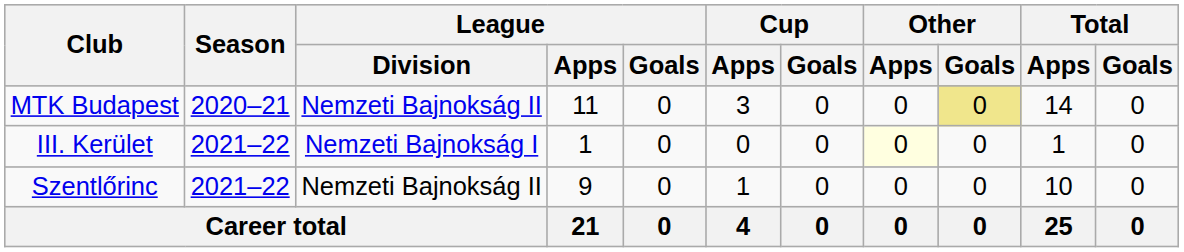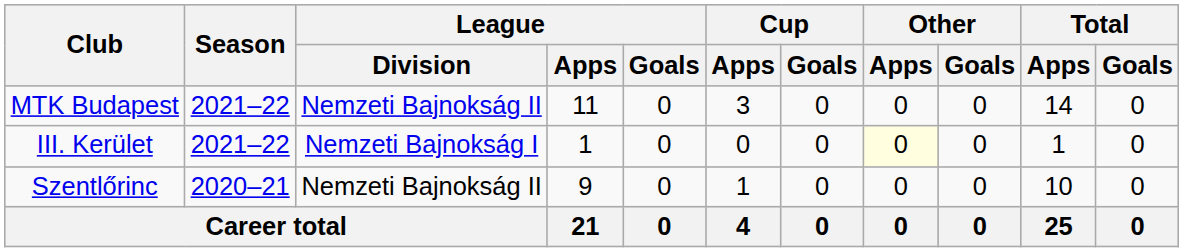 <table class="wikitable" style="text-align:center">
 <tr>
 <th rowspan="2">Club</th>
 <th rowspan="2">Season</th>
 <th colspan="3">League</th>
 <th colspan="2">Cup</th>
 <th colspan="2">Other</th>
 <th colspan="2">Total</th>
 </tr>
 <tr>
 <th>Division</th>
 <th>Apps</th>
 <th>Goals</th>
 <th>Apps</th>
 <th>Goals</th>
 <th>Apps</th>
 <th>Goals</th>
 <th>Apps</th>
 <th>Goals</th>
 </tr>
 <tr>
 <td><a href='#'>MTK Budapest</a></td>
-<td><a href='#'>2020–21</a></td>
+<td><a href='#'>2021–22</a></td>
 <td rowspan="1"><a href='#'>Nemzeti Bajnokság II</a></td>
 <td>11</td>
 <td>0</td>
 <td>3</td>
 <td>0</td>
 <td>0</td>
-<td style="background: khaki;">0</td>
+<td>0</td>
 <td>14</td>
 <td>0</td>
 </tr>
 <tr>
 <td><a href='#'>III. Kerület</a></td>
 <td><a href='#'>2021–22</a></td>
 <td rowspan="1"><a href='#'>Nemzeti Bajnokság I</a></td>
 <td>1</td>
 <td>0</td>
 <td>0</td>
 <td>0</td>
 <td style="background: lightyellow;">0</td>
 <td>0</td>
 <td>1</td>
 <td>0</td>
 </tr>
 <tr>
 <td><a href='#'>Szentlőrinc</a></td>
-<td><a href='#'>2021–22</a></td>
+<td><a href='#'>2020–21</a></td>
 <td rowspan="1">Nemzeti Bajnokság II</td>
 <td>9</td>
 <td>0</td>
 <td>1</td>
 <td>0</td>
 <td>0</td>
 <td>0</td>
 <td>10</td>
 <td>0</td>
 </tr>
 <tr>
 <th colspan="3">Career total</th>
 <th>21</th>
 <th>0</th>
 <th>4</th>
 <th>0</th>
 <th>0</th>
 <th>0</th>
 <th>25</th>
 <th>0</th>
 </tr>
 </table>
